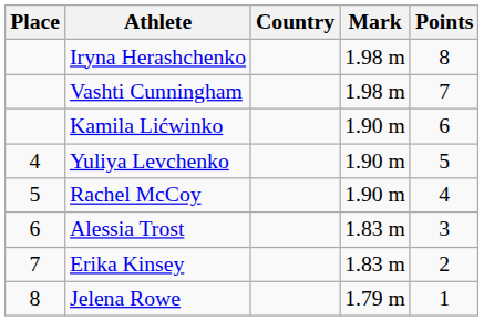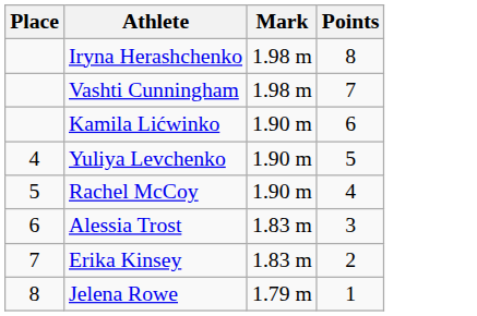 <table class="wikitable">
 <tr>
 <th>Place</th>
 <th>Athlete</th>
-<th>Country</th>
 <th>Mark</th>
 <th>Points</th>
 </tr>
 <tr>
 <td align=center></td>
 <td><a href='#'>Iryna Herashchenko</a></td>
-<td></td>
 <td>1.98 m</td>
 <td align=center>8</td>
 </tr>
 <tr>
 <td align=center></td>
 <td><a href='#'>Vashti Cunningham</a></td>
-<td></td>
 <td>1.98 m</td>
 <td align=center>7</td>
 </tr>
 <tr>
 <td align=center></td>
 <td><a href='#'>Kamila Lićwinko</a></td>
-<td></td>
 <td>1.90 m</td>
 <td align=center>6</td>
 </tr>
 <tr>
 <td align=center>4</td>
 <td><a href='#'>Yuliya Levchenko</a></td>
-<td></td>
 <td>1.90 m</td>
 <td align=center>5</td>
 </tr>
 <tr>
 <td align=center>5</td>
 <td><a href='#'>Rachel McCoy</a></td>
-<td></td>
 <td>1.90 m</td>
 <td align=center>4</td>
 </tr>
 <tr>
 <td align=center>6</td>
 <td><a href='#'>Alessia Trost</a></td>
-<td></td>
 <td>1.83 m</td>
 <td align=center>3</td>
 </tr>
 <tr>
 <td align=center>7</td>
 <td><a href='#'>Erika Kinsey</a></td>
-<td></td>
 <td>1.83 m</td>
 <td align=center>2</td>
 </tr>
 <tr>
 <td align=center>8</td>
 <td><a href='#'>Jelena Rowe</a></td>
-<td></td>
 <td>1.79 m</td>
 <td align=center>1</td>
 </tr>
 </table>
